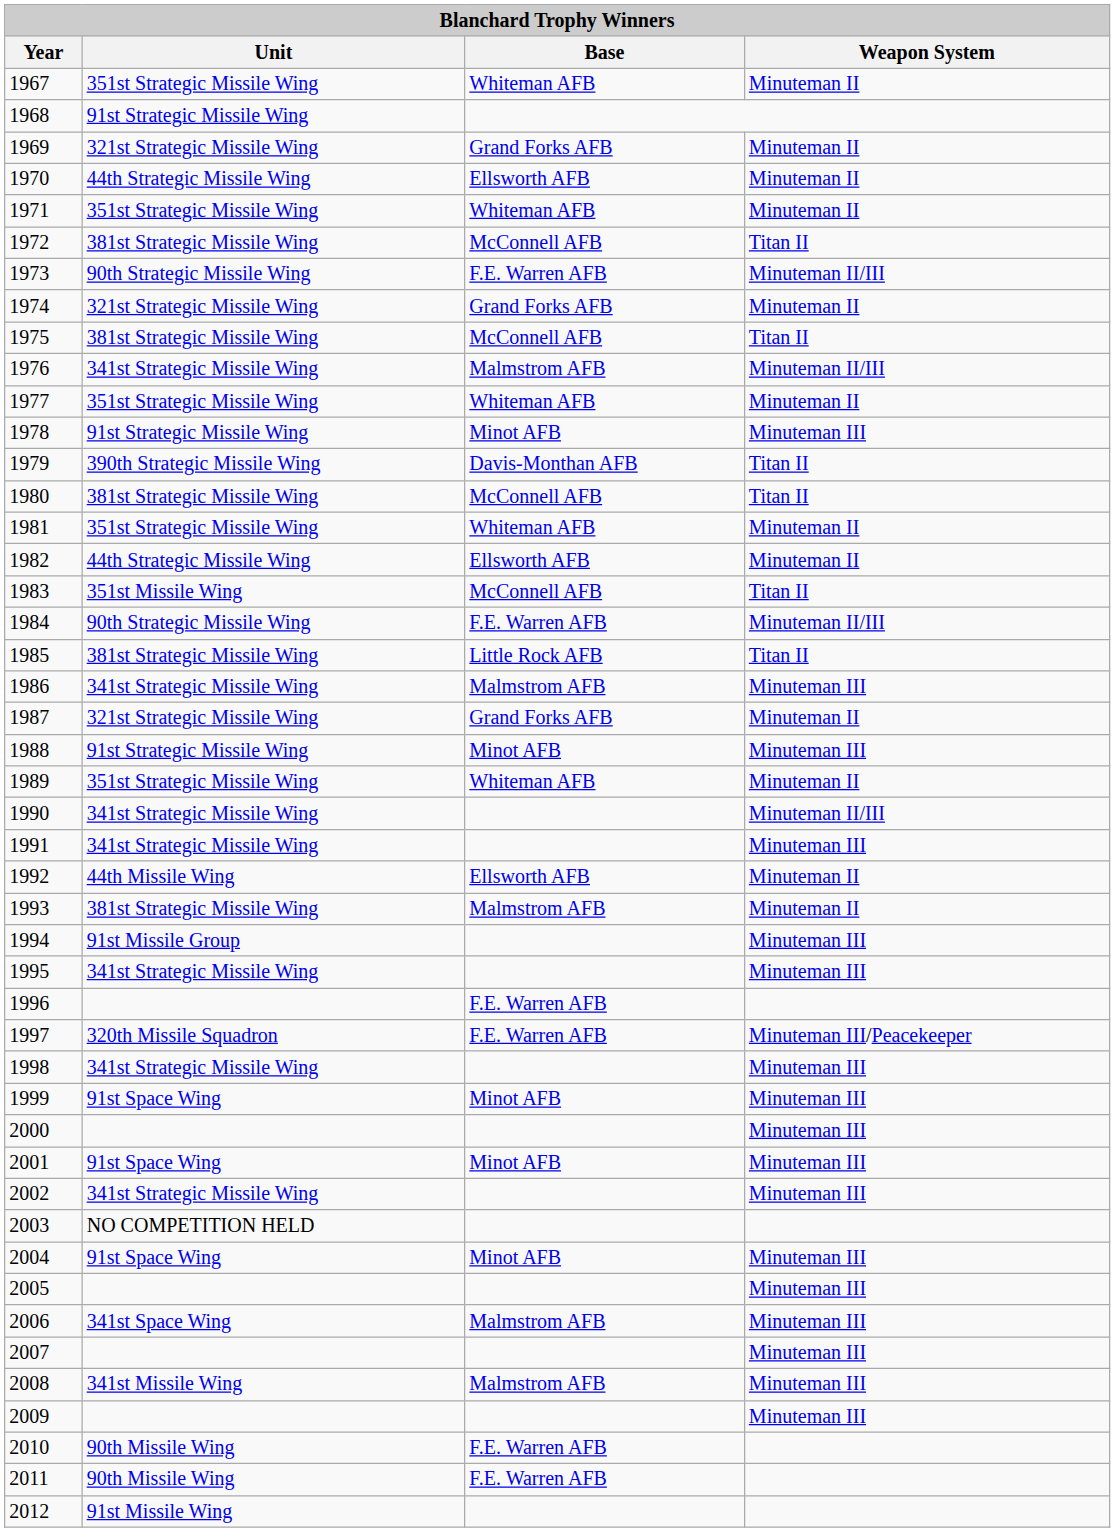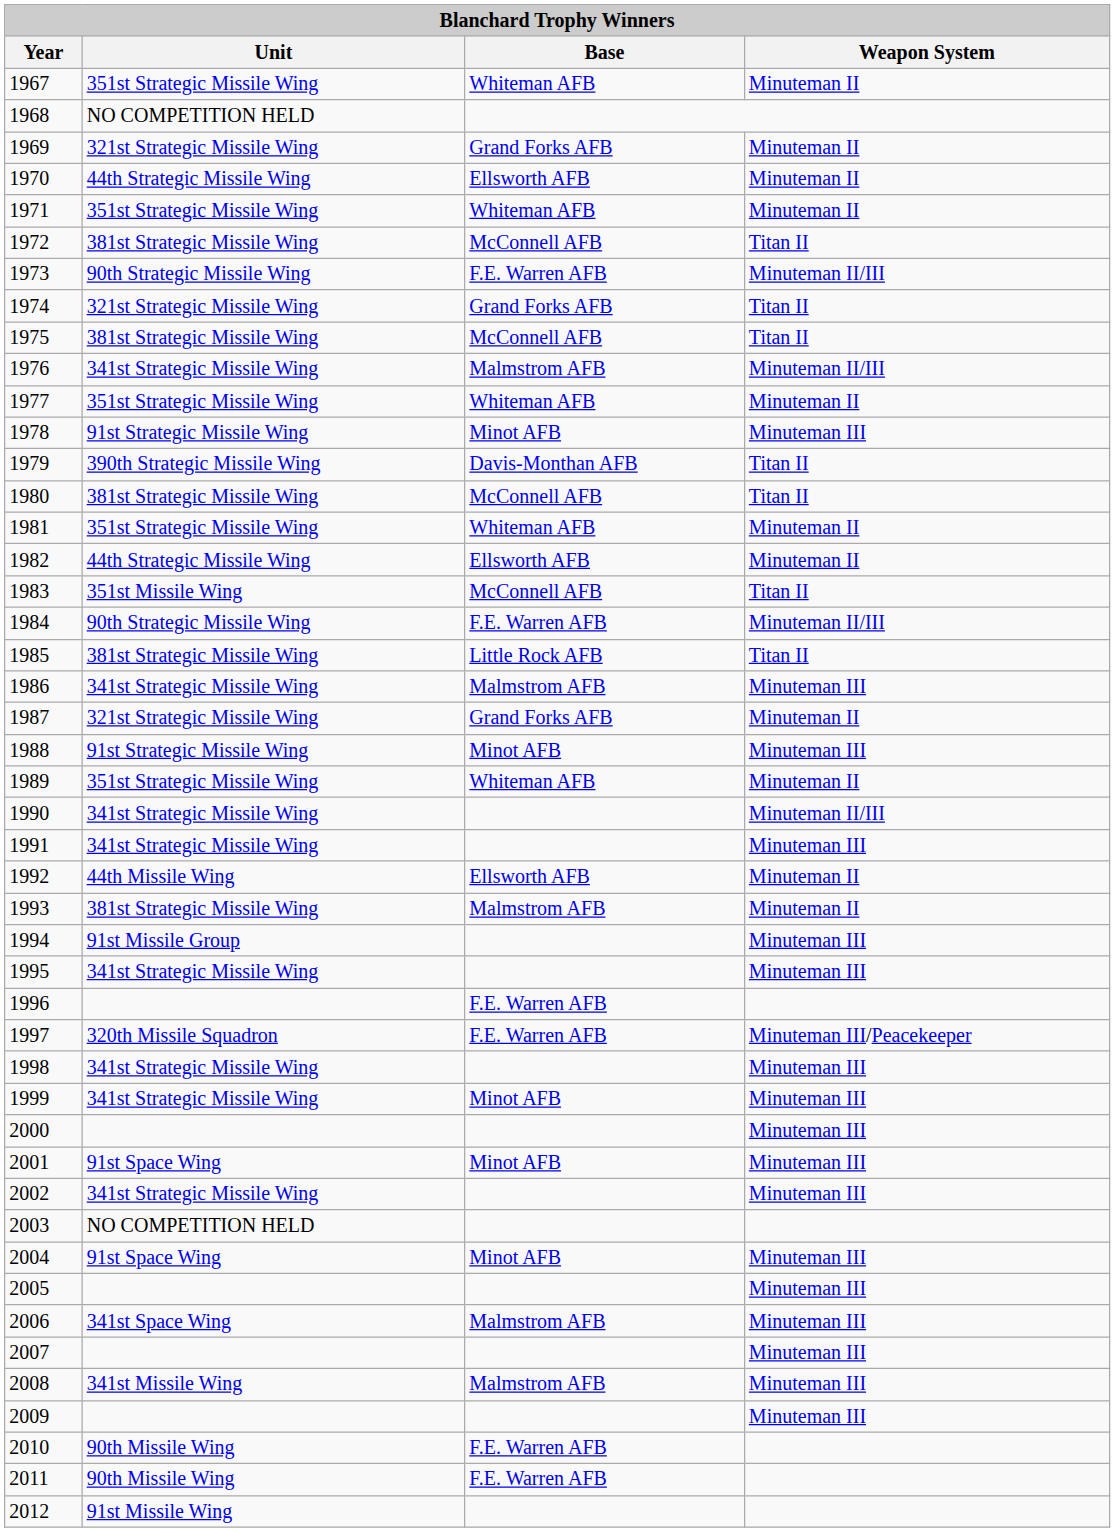 <table class="wikitable mw-collapsible mw-collapsed collapsible collapsed" style="width:70%;">
 <tr>
 <td colspan="6" style="background:#ccc; text-align:center;"><strong>Blanchard Trophy Winners</strong></td>
 </tr>
 <tr>
 <th>Year</th>
 <th>Unit</th>
 <th>Base</th>
 <th>Weapon System</th>
 </tr>
 <tr>
 <td>1967</td>
 <td><a href='#'>351st Strategic Missile Wing</a></td>
 <td><a href='#'>Whiteman AFB</a></td>
 <td><a href='#'>Minuteman II</a></td>
 </tr>
 <tr>
 <td>1968</td>
-<td><a href='#'>91st Strategic Missile Wing</a></td>
+<td>NO COMPETITION HELD</td>
 </tr>
 <tr>
 <td>1969</td>
 <td><a href='#'>321st Strategic Missile Wing</a></td>
 <td><a href='#'>Grand Forks AFB</a></td>
 <td><a href='#'>Minuteman II</a></td>
 </tr>
 <tr>
 <td>1970</td>
 <td><a href='#'>44th Strategic Missile Wing</a></td>
 <td><a href='#'>Ellsworth AFB</a></td>
 <td><a href='#'>Minuteman II</a></td>
 </tr>
 <tr>
 <td>1971</td>
 <td><a href='#'>351st Strategic Missile Wing</a></td>
 <td><a href='#'>Whiteman AFB</a></td>
 <td><a href='#'>Minuteman II</a></td>
 </tr>
 <tr>
 <td>1972</td>
 <td><a href='#'>381st Strategic Missile Wing</a></td>
 <td><a href='#'>McConnell AFB</a></td>
 <td><a href='#'>Titan II</a></td>
 </tr>
 <tr>
 <td>1973</td>
 <td><a href='#'>90th Strategic Missile Wing</a></td>
 <td><a href='#'>F.E. Warren AFB</a></td>
 <td><a href='#'>Minuteman II/III</a></td>
 </tr>
 <tr>
 <td>1974</td>
 <td><a href='#'>321st Strategic Missile Wing</a></td>
 <td><a href='#'>Grand Forks AFB</a></td>
-<td><a href='#'>Minuteman II</a></td>
+<td><a href='#'>Titan II</a></td>
 </tr>
 <tr>
 <td>1975</td>
 <td><a href='#'>381st Strategic Missile Wing</a></td>
 <td><a href='#'>McConnell AFB</a></td>
 <td><a href='#'>Titan II</a></td>
 </tr>
 <tr>
 <td>1976</td>
 <td><a href='#'>341st Strategic Missile Wing</a></td>
 <td><a href='#'>Malmstrom AFB</a></td>
 <td><a href='#'>Minuteman II/III</a></td>
 </tr>
 <tr>
 <td>1977</td>
 <td><a href='#'>351st Strategic Missile Wing</a></td>
 <td><a href='#'>Whiteman AFB</a></td>
 <td><a href='#'>Minuteman II</a></td>
 </tr>
 <tr>
 <td>1978</td>
 <td><a href='#'>91st Strategic Missile Wing</a></td>
 <td><a href='#'>Minot AFB</a></td>
 <td><a href='#'>Minuteman III</a></td>
 </tr>
 <tr>
 <td>1979</td>
 <td><a href='#'>390th Strategic Missile Wing</a></td>
 <td><a href='#'>Davis-Monthan AFB</a></td>
 <td><a href='#'>Titan II</a></td>
 </tr>
 <tr>
 <td>1980</td>
 <td><a href='#'>381st Strategic Missile Wing</a></td>
 <td><a href='#'>McConnell AFB</a></td>
 <td><a href='#'>Titan II</a></td>
 </tr>
 <tr>
 <td>1981</td>
 <td><a href='#'>351st Strategic Missile Wing</a></td>
 <td><a href='#'>Whiteman AFB</a></td>
 <td><a href='#'>Minuteman II</a></td>
 </tr>
 <tr>
 <td>1982</td>
 <td><a href='#'>44th Strategic Missile Wing</a></td>
 <td><a href='#'>Ellsworth AFB</a></td>
 <td><a href='#'>Minuteman II</a></td>
 </tr>
 <tr>
 <td>1983</td>
 <td><a href='#'>351st Missile Wing</a></td>
 <td><a href='#'>McConnell AFB</a></td>
 <td><a href='#'>Titan II</a></td>
 </tr>
 <tr>
 <td>1984</td>
 <td><a href='#'>90th Strategic Missile Wing</a></td>
 <td><a href='#'>F.E. Warren AFB</a></td>
 <td><a href='#'>Minuteman II/III</a></td>
 </tr>
 <tr>
 <td>1985</td>
 <td><a href='#'>381st Strategic Missile Wing</a></td>
 <td><a href='#'>Little Rock AFB</a></td>
 <td><a href='#'>Titan II</a></td>
 </tr>
 <tr>
 <td>1986</td>
 <td><a href='#'>341st Strategic Missile Wing</a></td>
 <td><a href='#'>Malmstrom AFB</a></td>
 <td><a href='#'>Minuteman III</a></td>
 </tr>
 <tr>
 <td>1987</td>
 <td><a href='#'>321st Strategic Missile Wing</a></td>
 <td><a href='#'>Grand Forks AFB</a></td>
 <td><a href='#'>Minuteman II</a></td>
 </tr>
 <tr>
 <td>1988</td>
 <td><a href='#'>91st Strategic Missile Wing</a></td>
 <td><a href='#'>Minot AFB</a></td>
 <td><a href='#'>Minuteman III</a></td>
 </tr>
 <tr>
 <td>1989</td>
 <td><a href='#'>351st Strategic Missile Wing</a></td>
 <td><a href='#'>Whiteman AFB</a></td>
 <td><a href='#'>Minuteman II</a></td>
 </tr>
 <tr>
 <td>1990</td>
 <td><a href='#'>341st Strategic Missile Wing</a></td>
 <td></td>
 <td><a href='#'>Minuteman II/III</a></td>
 </tr>
 <tr>
 <td>1991</td>
 <td><a href='#'>341st Strategic Missile Wing</a></td>
 <td></td>
 <td><a href='#'>Minuteman III</a></td>
 </tr>
 <tr>
 <td>1992</td>
 <td><a href='#'>44th Missile Wing</a></td>
 <td><a href='#'>Ellsworth AFB</a></td>
 <td><a href='#'>Minuteman II</a></td>
 </tr>
 <tr>
 <td>1993</td>
 <td><a href='#'>381st Strategic Missile Wing</a></td>
 <td><a href='#'>Malmstrom AFB</a></td>
 <td><a href='#'>Minuteman II</a></td>
 </tr>
 <tr>
 <td>1994</td>
 <td><a href='#'>91st Missile Group</a></td>
 <td></td>
 <td><a href='#'>Minuteman III</a></td>
 </tr>
 <tr>
 <td>1995</td>
 <td><a href='#'>341st Strategic Missile Wing</a></td>
 <td></td>
 <td><a href='#'>Minuteman III</a></td>
 </tr>
 <tr>
 <td>1996</td>
 <td></td>
 <td><a href='#'>F.E. Warren AFB</a></td>
 <td></td>
 </tr>
 <tr>
 <td>1997</td>
 <td><a href='#'>320th Missile Squadron</a></td>
 <td><a href='#'>F.E. Warren AFB</a></td>
 <td><a href='#'>Minuteman III</a>/<a href='#'>Peacekeeper</a></td>
 </tr>
 <tr>
 <td>1998</td>
 <td><a href='#'>341st Strategic Missile Wing</a></td>
 <td></td>
 <td><a href='#'>Minuteman III</a></td>
 </tr>
 <tr>
 <td>1999</td>
-<td><a href='#'>91st Space Wing</a></td>
+<td><a href='#'>341st Strategic Missile Wing</a></td>
 <td><a href='#'>Minot AFB</a></td>
 <td><a href='#'>Minuteman III</a></td>
 </tr>
 <tr>
 <td>2000</td>
 <td></td>
 <td></td>
 <td><a href='#'>Minuteman III</a></td>
 </tr>
 <tr>
 <td>2001</td>
 <td><a href='#'>91st Space Wing</a></td>
 <td><a href='#'>Minot AFB</a></td>
 <td><a href='#'>Minuteman III</a></td>
 </tr>
 <tr>
 <td>2002</td>
 <td><a href='#'>341st Strategic Missile Wing</a></td>
 <td></td>
 <td><a href='#'>Minuteman III</a></td>
 </tr>
 <tr>
 <td>2003</td>
 <td>NO COMPETITION HELD</td>
 <td></td>
 <td></td>
 </tr>
 <tr>
 <td>2004</td>
 <td><a href='#'>91st Space Wing</a></td>
 <td><a href='#'>Minot AFB</a></td>
 <td><a href='#'>Minuteman III</a></td>
 </tr>
 <tr>
 <td>2005</td>
 <td></td>
 <td></td>
 <td><a href='#'>Minuteman III</a></td>
 </tr>
 <tr>
 <td>2006</td>
 <td><a href='#'>341st Space Wing</a></td>
 <td><a href='#'>Malmstrom AFB</a></td>
 <td><a href='#'>Minuteman III</a></td>
 </tr>
 <tr>
 <td>2007</td>
 <td></td>
 <td></td>
 <td><a href='#'>Minuteman III</a></td>
 </tr>
 <tr>
 <td>2008</td>
 <td><a href='#'>341st Missile Wing</a></td>
 <td><a href='#'>Malmstrom AFB</a></td>
 <td><a href='#'>Minuteman III</a></td>
 </tr>
 <tr>
 <td>2009</td>
 <td></td>
 <td></td>
 <td><a href='#'>Minuteman III</a></td>
 </tr>
 <tr>
 <td>2010</td>
 <td><a href='#'>90th Missile Wing</a></td>
 <td><a href='#'>F.E. Warren AFB</a></td>
 <td></td>
 </tr>
 <tr>
 <td>2011</td>
 <td><a href='#'>90th Missile Wing</a></td>
 <td><a href='#'>F.E. Warren AFB</a></td>
 <td></td>
 </tr>
 <tr>
 <td>2012</td>
 <td><a href='#'>91st Missile Wing</a></td>
 <td></td>
 <td></td>
 </tr>
 </table>
